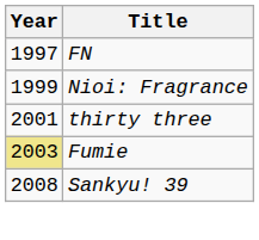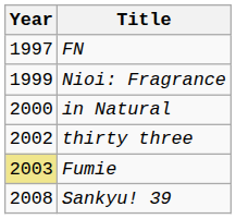 <table class="wikitable">
 <tr>
 <th>Year</th>
 <th>Title</th>
 </tr>
 <tr>
 <td>1997</td>
 <td><em>FN</em></td>
 </tr>
 <tr>
 <td>1999</td>
 <td><em>Nioi: Fragrance</em></td>
 </tr>
 <tr>
-<td>2001</td>
+<td>2000</td>
+<td><em>in Natural</em></td>
+</tr>
+<tr>
+<td>2002</td>
 <td><em>thirty three</em></td>
 </tr>
 <tr>
 <td style="background: khaki;">2003</td>
 <td><em>Fumie</em></td>
 </tr>
 <tr>
 <td>2008</td>
 <td><em>Sankyu! 39</em></td>
 </tr>
 </table>
